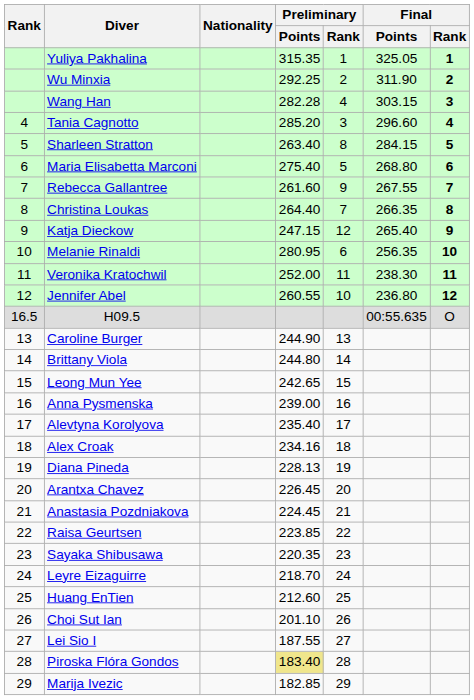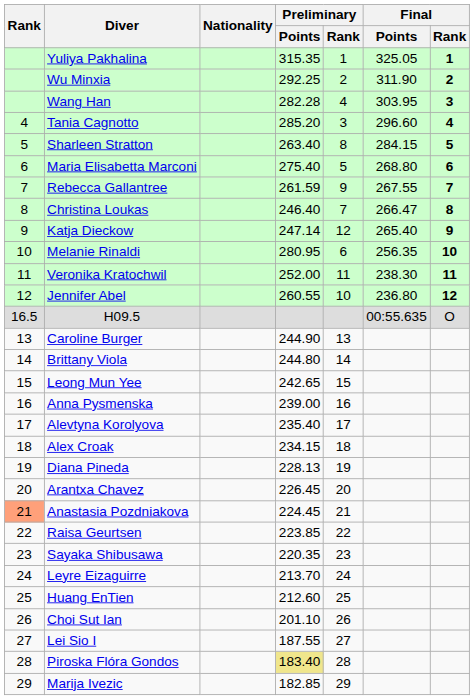 <table class="wikitable" style="text-align:center">
 <tr>
 <th rowspan="2">Rank</th>
 <th rowspan="2">Diver</th>
 <th rowspan="2">Nationality</th>
 <th colspan="2">Preliminary</th>
 <th colspan="2">Final</th>
 </tr>
 <tr>
 <th>Points</th>
 <th>Rank</th>
 <th>Points</th>
 <th>Rank</th>
 </tr>
 <tr bgcolor=ccffcc>
 <td></td>
 <td align=left><a href='#'>Yuliya Pakhalina</a></td>
 <td align=left></td>
 <td>315.35</td>
 <td>1</td>
 <td>325.05</td>
 <td><strong>1</strong></td>
 </tr>
 <tr bgcolor=ccffcc>
 <td></td>
 <td align=left><a href='#'>Wu Minxia</a></td>
 <td align=left></td>
 <td>292.25</td>
 <td>2</td>
 <td>311.90</td>
 <td><strong>2</strong></td>
 </tr>
 <tr bgcolor=ccffcc>
 <td></td>
 <td align=left><a href='#'>Wang Han</a></td>
 <td align=left></td>
 <td>282.28</td>
 <td>4</td>
-<td>303.15</td>
+<td>303.95</td>
 <td><strong>3</strong></td>
 </tr>
 <tr bgcolor=ccffcc>
 <td>4</td>
 <td align=left><a href='#'>Tania Cagnotto</a></td>
 <td align=left></td>
 <td>285.20</td>
 <td>3</td>
 <td>296.60</td>
 <td><strong>4</strong></td>
 </tr>
 <tr bgcolor=ccffcc>
 <td>5</td>
 <td align=left><a href='#'>Sharleen Stratton</a></td>
 <td align=left></td>
 <td>263.40</td>
 <td>8</td>
 <td>284.15</td>
 <td><strong>5</strong></td>
 </tr>
 <tr bgcolor=ccffcc>
 <td>6</td>
 <td align=left><a href='#'>Maria Elisabetta Marconi</a></td>
 <td align=left></td>
 <td>275.40</td>
 <td>5</td>
 <td>268.80</td>
 <td><strong>6</strong></td>
 </tr>
 <tr bgcolor=ccffcc>
 <td>7</td>
 <td align=left><a href='#'>Rebecca Gallantree</a></td>
 <td align=left></td>
-<td>261.60</td>
+<td>261.59</td>
 <td>9</td>
 <td>267.55</td>
 <td><strong>7</strong></td>
 </tr>
 <tr bgcolor=ccffcc>
 <td>8</td>
 <td align=left><a href='#'>Christina Loukas</a></td>
 <td align=left></td>
-<td>264.40</td>
+<td>246.40</td>
 <td>7</td>
-<td>266.35</td>
+<td>266.47</td>
 <td><strong>8</strong></td>
 </tr>
 <tr bgcolor=ccffcc>
 <td>9</td>
 <td align=left><a href='#'>Katja Dieckow</a></td>
 <td align=left></td>
-<td>247.15</td>
+<td>247.14</td>
 <td>12</td>
 <td>265.40</td>
 <td><strong>9</strong></td>
 </tr>
 <tr bgcolor=ccffcc>
 <td>10</td>
 <td align=left><a href='#'>Melanie Rinaldi</a></td>
 <td align=left></td>
 <td>280.95</td>
 <td>6</td>
 <td>256.35</td>
 <td><strong>10</strong></td>
 </tr>
 <tr bgcolor=ccffcc>
 <td>11</td>
 <td align=left><a href='#'>Veronika Kratochwil</a></td>
 <td align=left></td>
 <td>252.00</td>
 <td>11</td>
 <td>238.30</td>
 <td><strong>11</strong></td>
 </tr>
 <tr bgcolor=ccffcc>
 <td>12</td>
 <td align=left><a href='#'>Jennifer Abel</a></td>
 <td align=left></td>
 <td>260.55</td>
 <td>10</td>
 <td>236.80</td>
 <td><strong>12</strong></td>
 </tr>
 <tr bgcolor=#DDDDDD>
 <td><span>16.5</span></td>
 <td><span>H09.5</span></td>
 <td></td>
 <td></td>
 <td></td>
 <td><span>00:55.635</span></td>
 <td><span>O</span></td>
 </tr>
 <tr>
 <td>13</td>
 <td align=left><a href='#'>Caroline Burger</a></td>
 <td align=left></td>
 <td>244.90</td>
 <td>13</td>
 <td></td>
 <td><strong> </strong></td>
 </tr>
 <tr>
 <td>14</td>
 <td align=left><a href='#'>Brittany Viola</a></td>
 <td align=left></td>
 <td>244.80</td>
 <td>14</td>
 <td></td>
 <td><strong> </strong></td>
 </tr>
 <tr>
 <td>15</td>
 <td align=left><a href='#'>Leong Mun Yee</a></td>
 <td align=left></td>
 <td>242.65</td>
 <td>15</td>
 <td></td>
 <td><strong> </strong></td>
 </tr>
 <tr>
 <td>16</td>
 <td align=left><a href='#'>Anna Pysmenska</a></td>
 <td align=left></td>
 <td>239.00</td>
 <td>16</td>
 <td></td>
 <td><strong> </strong></td>
 </tr>
 <tr>
 <td>17</td>
 <td align=left><a href='#'>Alevtyna Korolyova</a></td>
 <td align=left></td>
 <td>235.40</td>
 <td>17</td>
 <td></td>
 <td><strong> </strong></td>
 </tr>
 <tr>
 <td>18</td>
 <td align=left><a href='#'>Alex Croak</a></td>
 <td align=left></td>
-<td>234.16</td>
+<td>234.15</td>
 <td>18</td>
 <td></td>
 <td><strong> </strong></td>
 </tr>
 <tr>
 <td>19</td>
 <td align=left><a href='#'>Diana Pineda</a></td>
 <td align=left></td>
 <td>228.13</td>
 <td>19</td>
 <td></td>
 <td><strong> </strong></td>
 </tr>
 <tr>
 <td>20</td>
 <td align=left><a href='#'>Arantxa Chavez</a></td>
 <td align=left></td>
 <td>226.45</td>
 <td>20</td>
 <td></td>
 <td><strong> </strong></td>
 </tr>
 <tr>
-<td>21</td>
+<td style="background: lightsalmon;">21</td>
 <td align=left><a href='#'>Anastasia Pozdniakova</a></td>
 <td align=left></td>
 <td>224.45</td>
 <td>21</td>
 <td></td>
 <td><strong> </strong></td>
 </tr>
 <tr>
 <td>22</td>
 <td align=left><a href='#'>Raisa Geurtsen</a></td>
 <td align=left></td>
 <td>223.85</td>
 <td>22</td>
 <td></td>
 <td><strong> </strong></td>
 </tr>
 <tr>
 <td>23</td>
 <td align=left><a href='#'>Sayaka Shibusawa</a></td>
 <td align=left></td>
 <td>220.35</td>
 <td>23</td>
 <td></td>
 <td><strong> </strong></td>
 </tr>
 <tr>
 <td>24</td>
 <td align=left><a href='#'>Leyre Eizaguirre</a></td>
 <td align=left></td>
-<td>218.70</td>
+<td>213.70</td>
 <td>24</td>
 <td></td>
 <td><strong> </strong></td>
 </tr>
 <tr>
 <td>25</td>
 <td align=left><a href='#'>Huang EnTien</a></td>
 <td align=left></td>
 <td>212.60</td>
 <td>25</td>
 <td></td>
 <td><strong> </strong></td>
 </tr>
 <tr>
 <td>26</td>
 <td align=left><a href='#'>Choi Sut Ian</a></td>
 <td align=left></td>
 <td>201.10</td>
 <td>26</td>
 <td></td>
 <td><strong> </strong></td>
 </tr>
 <tr>
 <td>27</td>
 <td align=left><a href='#'>Lei Sio I</a></td>
 <td align=left></td>
 <td>187.55</td>
 <td>27</td>
 <td></td>
 <td><strong> </strong></td>
 </tr>
 <tr>
 <td>28</td>
 <td align=left><a href='#'>Piroska Flóra Gondos</a></td>
 <td align=left></td>
 <td style="background: khaki;">183.40</td>
 <td>28</td>
 <td></td>
 <td><strong> </strong></td>
 </tr>
 <tr>
 <td>29</td>
 <td align=left><a href='#'>Marija Ivezic</a></td>
 <td align=left></td>
 <td>182.85</td>
 <td>29</td>
 <td></td>
 <td><strong> </strong></td>
 </tr>
 </table>
